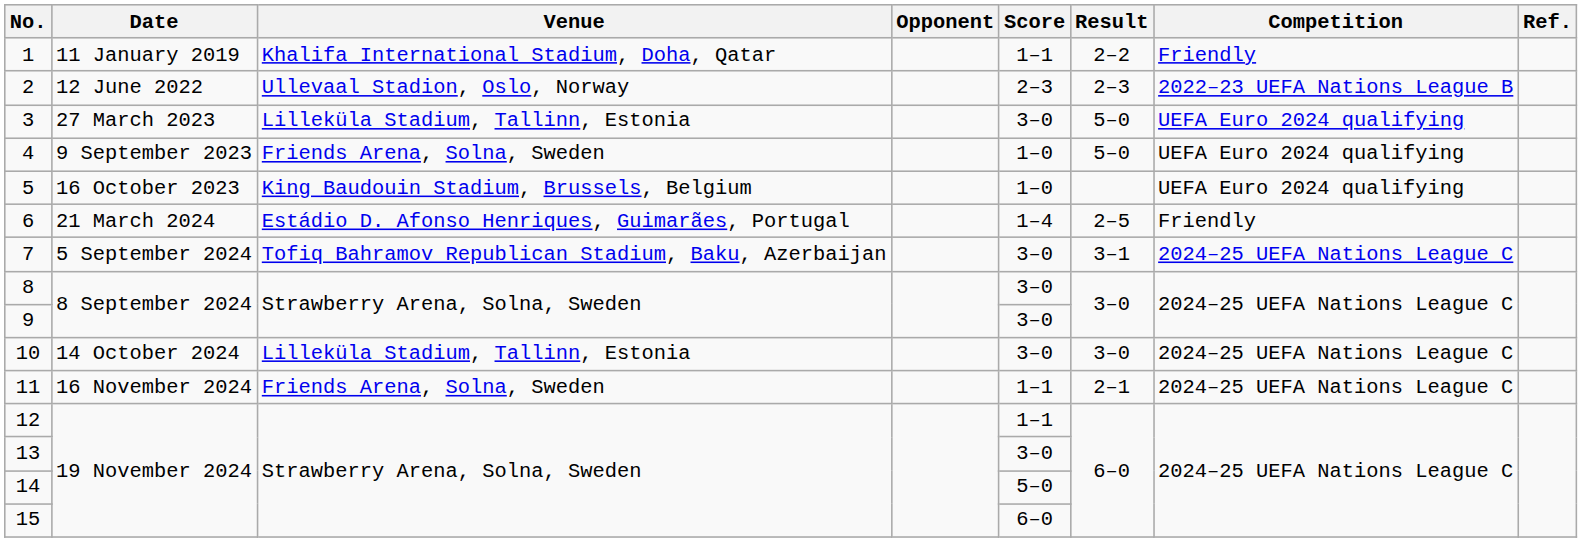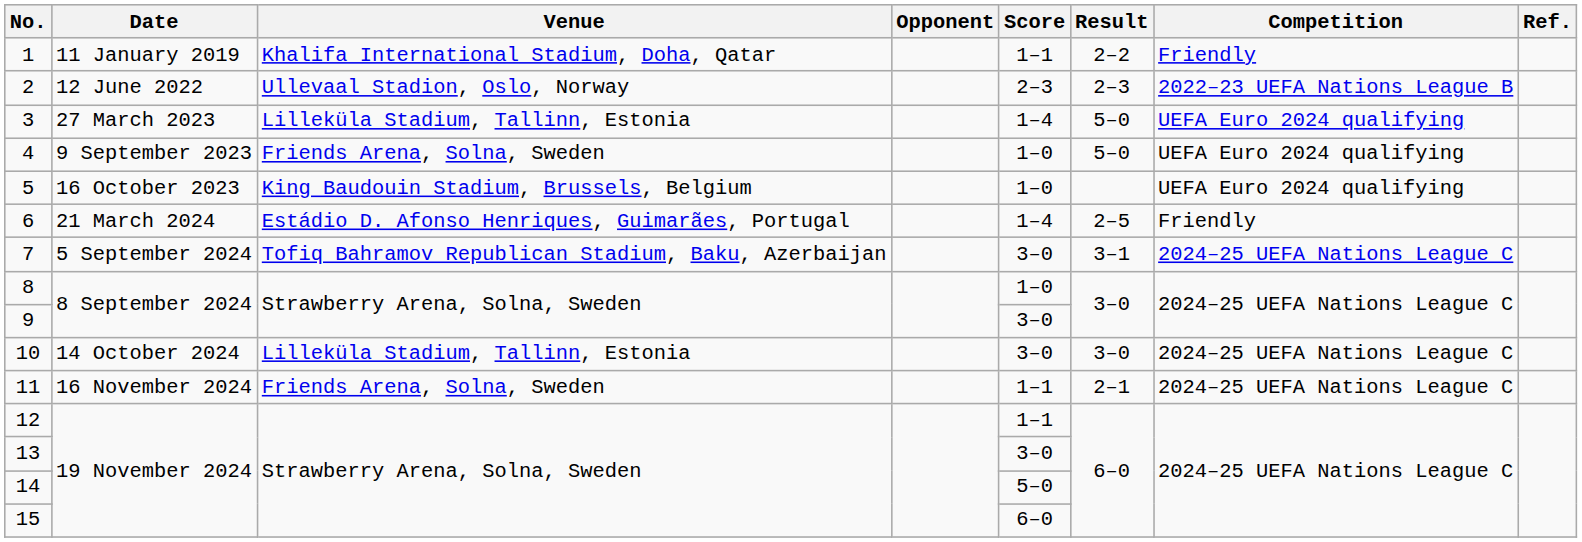 <table class="wikitable sortable">
 <tr>
 <th scope="col">No.</th>
 <th scope="col">Date</th>
 <th scope="col">Venue</th>
 <th scope="col">Opponent</th>
 <th scope="col">Score</th>
 <th scope="col">Result</th>
 <th scope="col">Competition</th>
 <th>Ref.</th>
 </tr>
 <tr>
 <td align="center">1</td>
 <td>11 January 2019</td>
 <td><a href='#'>Khalifa International Stadium</a>, <a href='#'>Doha</a>, Qatar</td>
 <td></td>
 <td align="center">1–1</td>
 <td align="center">2–2</td>
 <td><a href='#'>Friendly</a></td>
 <td style="text-align:center"></td>
 </tr>
 <tr>
 <td align="center">2</td>
 <td>12 June 2022</td>
 <td><a href='#'>Ullevaal Stadion</a>, <a href='#'>Oslo</a>, Norway</td>
 <td></td>
 <td align="center">2–3</td>
 <td align="center">2–3</td>
 <td><a href='#'>2022–23 UEFA Nations League B</a></td>
 <td style="text-align:center"></td>
 </tr>
 <tr>
 <td align="center">3</td>
 <td>27 March 2023</td>
 <td><a href='#'>Lilleküla Stadium</a>, <a href='#'>Tallinn</a>, Estonia</td>
 <td></td>
-<td align="center">3–0</td>
+<td align="center">1–4</td>
 <td align="center">5–0</td>
 <td><a href='#'>UEFA Euro 2024 qualifying</a></td>
 <td style="text-align:center"></td>
 </tr>
 <tr>
 <td align="center">4</td>
 <td>9 September 2023</td>
 <td><a href='#'>Friends Arena</a>, <a href='#'>Solna</a>, Sweden</td>
 <td></td>
 <td align="center">1–0</td>
 <td align="center">5–0</td>
 <td>UEFA Euro 2024 qualifying</td>
 <td style="text-align:center"></td>
 </tr>
 <tr>
 <td align="center">5</td>
 <td>16 October 2023</td>
 <td><a href='#'>King Baudouin Stadium</a>, <a href='#'>Brussels</a>, Belgium</td>
 <td></td>
 <td align="center">1–0</td>
 <td align="center"></td>
 <td>UEFA Euro 2024 qualifying</td>
 <td style="text-align:center"></td>
 </tr>
 <tr>
 <td align="center">6</td>
 <td>21 March 2024</td>
 <td><a href='#'>Estádio D. Afonso Henriques</a>, <a href='#'>Guimarães</a>, Portugal</td>
 <td></td>
 <td align="center">1–4</td>
 <td align="center">2–5</td>
 <td>Friendly</td>
 <td style="text-align:center"></td>
 </tr>
 <tr>
 <td align="center">7</td>
 <td>5 September 2024</td>
 <td><a href='#'>Tofiq Bahramov Republican Stadium</a>, <a href='#'>Baku</a>, Azerbaijan</td>
 <td></td>
 <td align="center">3–0</td>
 <td align="center">3–1</td>
 <td><a href='#'>2024–25 UEFA Nations League C</a></td>
 <td style="text-align:center"></td>
 </tr>
 <tr>
 <td align="center">8</td>
 <td rowspan="2">8 September 2024</td>
 <td rowspan="2">Strawberry Arena, Solna, Sweden</td>
 <td rowspan="2"></td>
-<td align="center">3–0</td>
+<td style="text-align:center">1–0</td>
 <td rowspan="2" style="text-align:center">3–0</td>
 <td rowspan="2">2024–25 UEFA Nations League C</td>
 <td rowspan="2" style="text-align:center"></td>
 </tr>
 <tr>
 <td align="center">9</td>
 <td style="text-align:center">3–0</td>
 </tr>
 <tr>
 <td align="center">10</td>
 <td>14 October 2024</td>
 <td><a href='#'>Lilleküla Stadium</a>, <a href='#'>Tallinn</a>, Estonia</td>
 <td></td>
 <td align="center">3–0</td>
 <td align="center">3–0</td>
 <td>2024–25 UEFA Nations League C</td>
 <td style="text-align:center"></td>
 </tr>
 <tr>
 <td align="center">11</td>
 <td>16 November 2024</td>
 <td><a href='#'>Friends Arena</a>, <a href='#'>Solna</a>, Sweden</td>
 <td></td>
 <td align="center">1–1</td>
 <td style="text-align:center">2–1</td>
 <td>2024–25 UEFA Nations League C</td>
 <td style="text-align:center"></td>
 </tr>
 <tr>
 <td align="center">12</td>
 <td rowspan="4">19 November 2024</td>
 <td rowspan="4">Strawberry Arena, Solna, Sweden</td>
 <td rowspan="4"></td>
 <td align="center">1–1</td>
 <td rowspan="4" style="text-align:center">6–0</td>
 <td rowspan="4">2024–25 UEFA Nations League C</td>
 <td rowspan="4" style="text-align:center"></td>
 </tr>
 <tr>
 <td align="center">13</td>
 <td style="text-align:center">3–0</td>
 </tr>
 <tr>
 <td align="center">14</td>
 <td style="text-align:center">5–0</td>
 </tr>
 <tr>
 <td align="center">15</td>
 <td style="text-align:center">6–0</td>
 </tr>
 </table>
